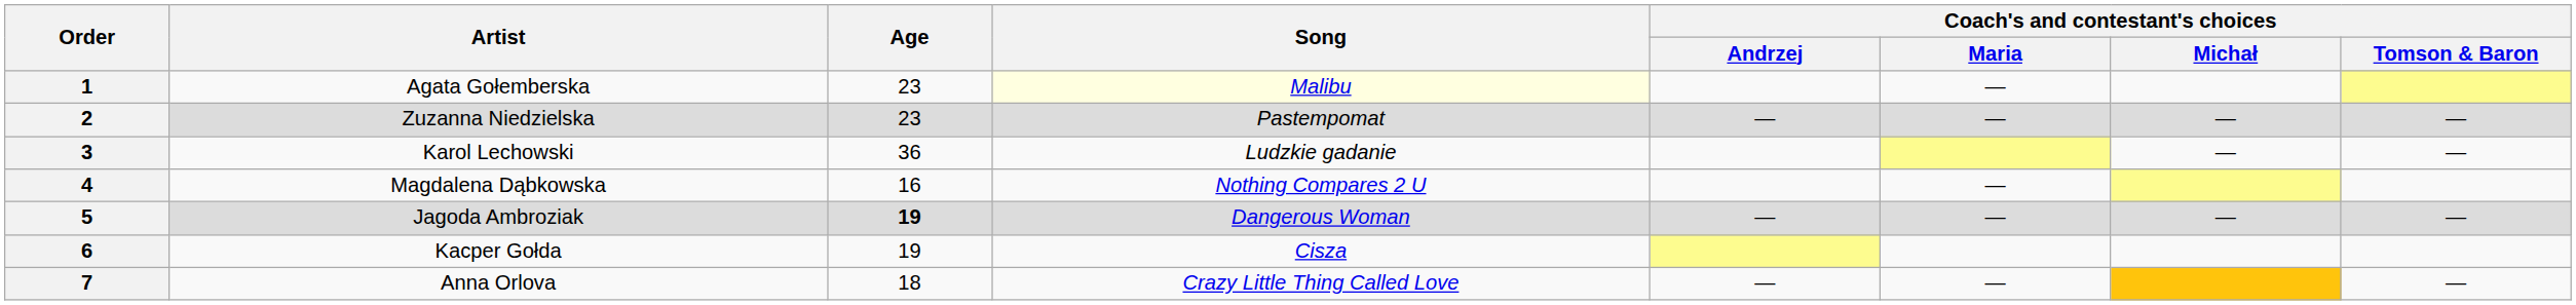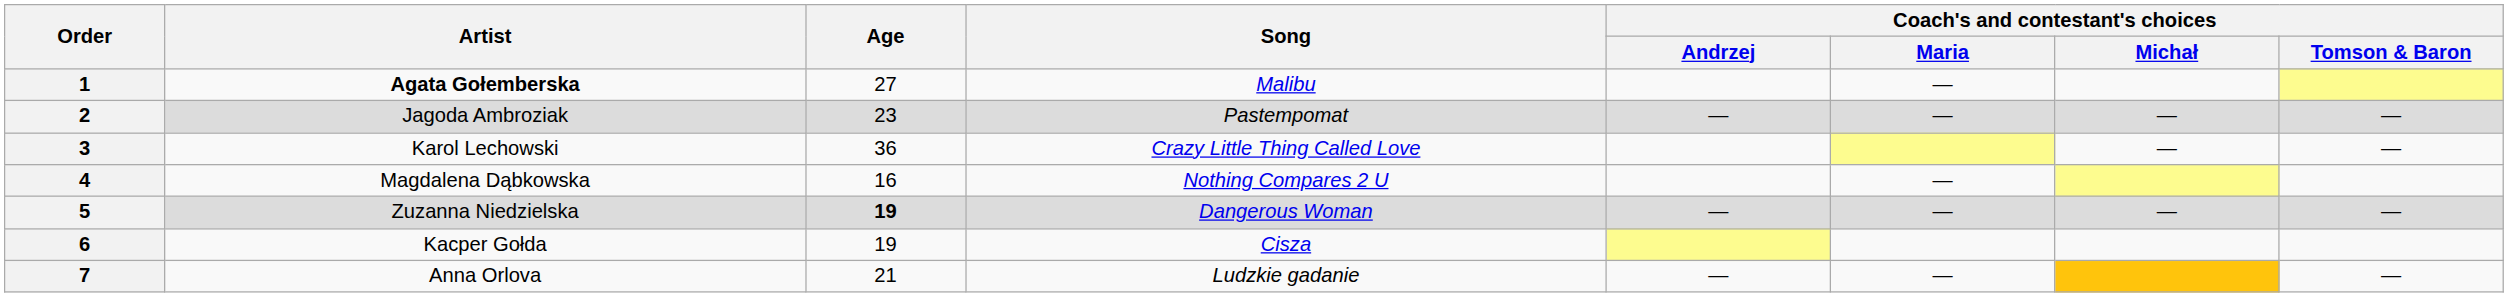 <table class="wikitable" style="text-align:center; width:100%;">
 <tr>
 <th scope="col" rowspan="2" style="width:05%;">Order</th>
 <th scope="col" rowspan="2" style="width:20%;">Artist</th>
 <th scope="col" rowspan="2" style="width:05%;">Age</th>
 <th scope="col" rowspan="2" style="width:20%;">Song</th>
 <th scope="col" colspan="5" style="width:32%;">Coach's and contestant's choices</th>
 </tr>
 <tr>
 <th style="width:07%;"><a href='#'>Andrzej</a></th>
 <th style="width:07%;"><a href='#'>Maria</a></th>
 <th style="width:07%;"><a href='#'>Michał</a></th>
 <th style="width:07%;"><a href='#'>Tomson & Baron</a></th>
 </tr>
 <tr>
 <th>1</th>
-<td>Agata Gołemberska</td>
-<td>23</td>
-<td style="background: lightyellow;"><a href='#'><em>Malibu</em></a></td>
+<td><strong>Agata Gołemberska</strong></td>
+<td>27</td>
+<td><a href='#'><em>Malibu</em></a></td>
 <td><strong></strong></td>
 <td>—</td>
 <td><strong></strong></td>
 <td style="background:#fdfc8f"><strong></strong></td>
 </tr>
 <tr>
 <th>2</th>
-<td style="background:#DCDCDC;">Zuzanna Niedzielska</td>
+<td style="background:#DCDCDC;">Jagoda Ambroziak</td>
 <td style="background:#DCDCDC;">23</td>
 <td style="background:#DCDCDC;"><em>Pastempomat</em></td>
 <td style="background:#DCDCDC;">—</td>
 <td style="background:#DCDCDC;">—</td>
 <td style="background:#DCDCDC;">—</td>
 <td style="background:#DCDCDC;">—</td>
 </tr>
 <tr>
 <th>3</th>
 <td>Karol Lechowski</td>
 <td>36</td>
-<td><em>Ludzkie gadanie</em></td>
+<td><em><a href='#'>Crazy Little Thing Called Love</a></em></td>
 <td><strong></strong></td>
 <td style="background:#fdfc8f"><strong></strong></td>
 <td>—</td>
 <td>—</td>
 </tr>
 <tr>
 <th>4</th>
 <td>Magdalena Dąbkowska</td>
 <td>16</td>
 <td><em><a href='#'>Nothing Compares 2 U</a></em></td>
 <td><strong></strong></td>
 <td>—</td>
 <td style="background:#fdfc8f"><strong></strong></td>
 <td><strong></strong></td>
 </tr>
 <tr>
 <th>5</th>
-<td style="background:#DCDCDC;">Jagoda Ambroziak</td>
+<td style="background:#DCDCDC;">Zuzanna Niedzielska</td>
 <td style="background:#DCDCDC;"><strong>19</strong></td>
 <td style="background:#DCDCDC;"><a href='#'><em>Dangerous Woman</em></a></td>
 <td style="background:#DCDCDC;">—</td>
 <td style="background:#DCDCDC;">—</td>
 <td style="background:#DCDCDC;">—</td>
 <td style="background:#DCDCDC;">—</td>
 </tr>
 <tr>
 <th>6</th>
 <td>Kacper Gołda</td>
 <td>19</td>
 <td><a href='#'><em>Cisza</em></a></td>
 <td style="background:#fdfc8f"><strong></strong></td>
 <td><strong></strong></td>
 <td><strong></strong></td>
 <td><strong></strong></td>
 </tr>
 <tr>
 <th>7</th>
 <td>Anna Orlova</td>
-<td>18</td>
-<td><em><a href='#'>Crazy Little Thing Called Love</a></em></td>
+<td>21</td>
+<td><em>Ludzkie gadanie</em></td>
 <td>—</td>
 <td>—</td>
 <td style="background:#ffc40c"><strong></strong></td>
 <td>—</td>
 </tr>
 </table>
